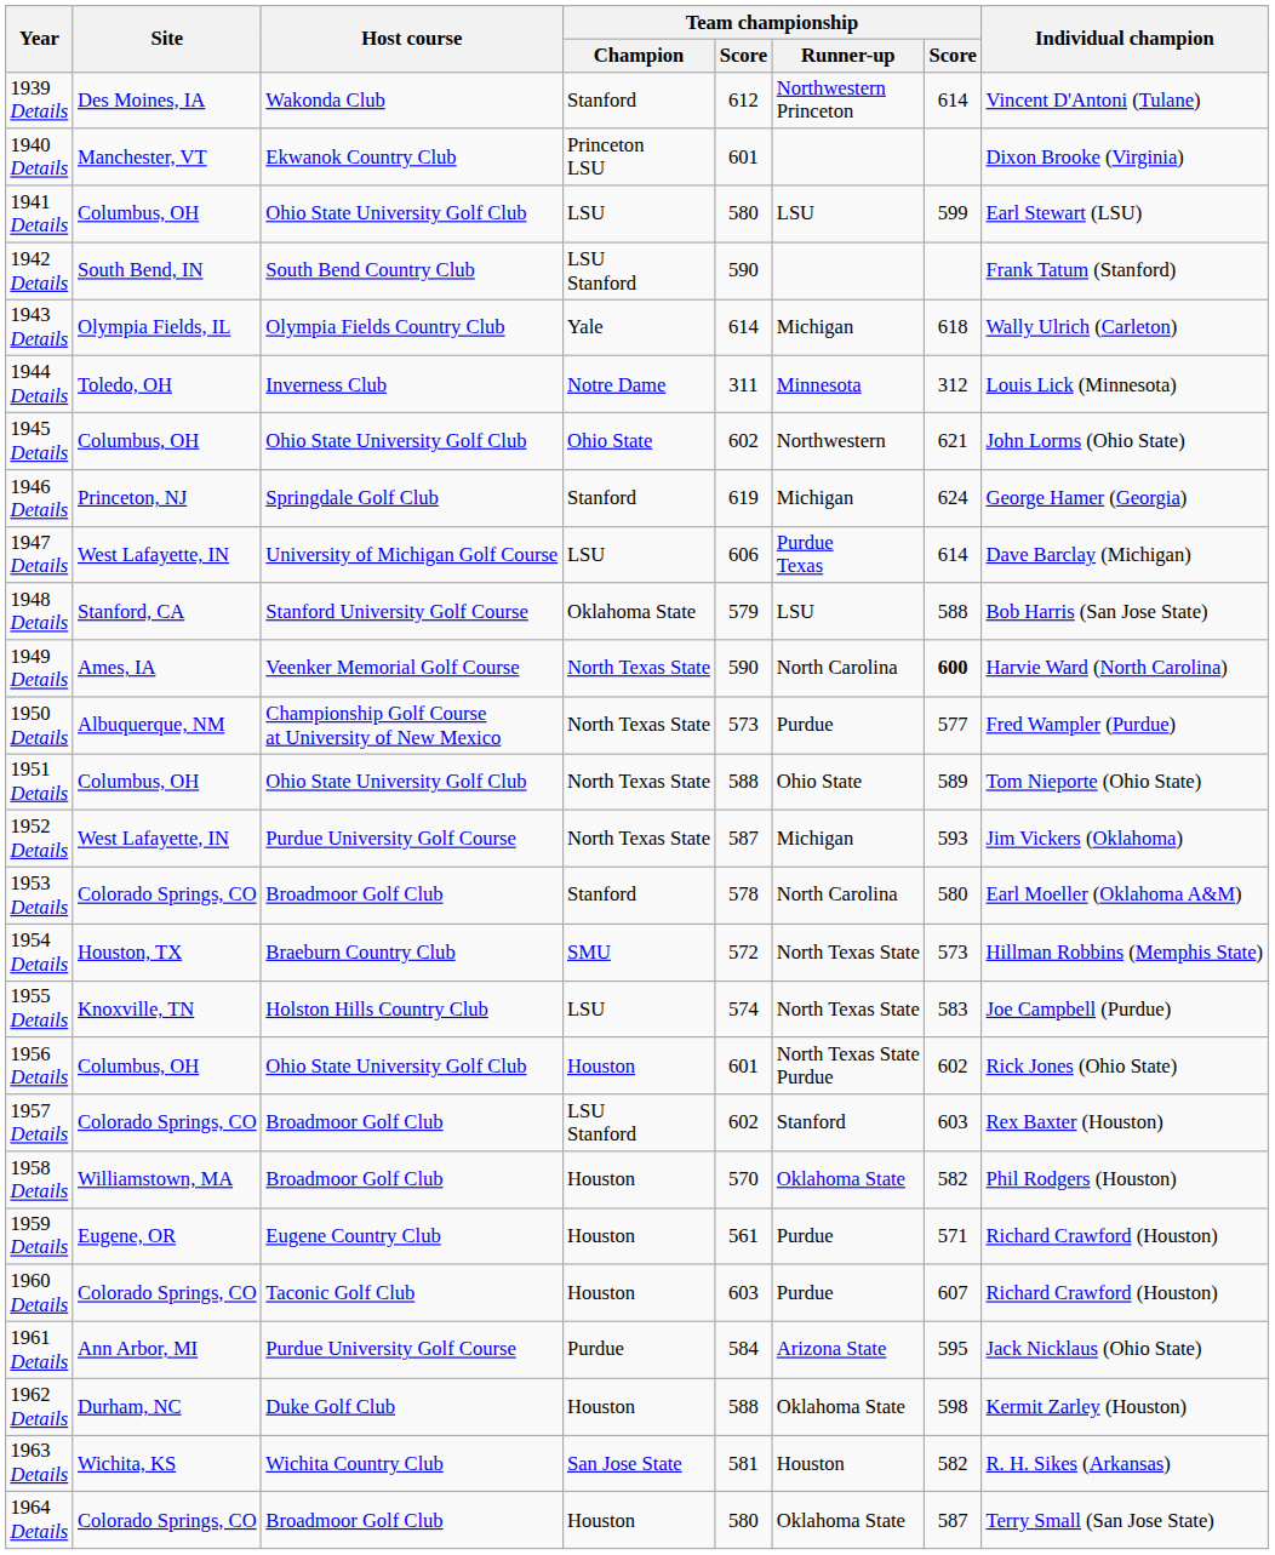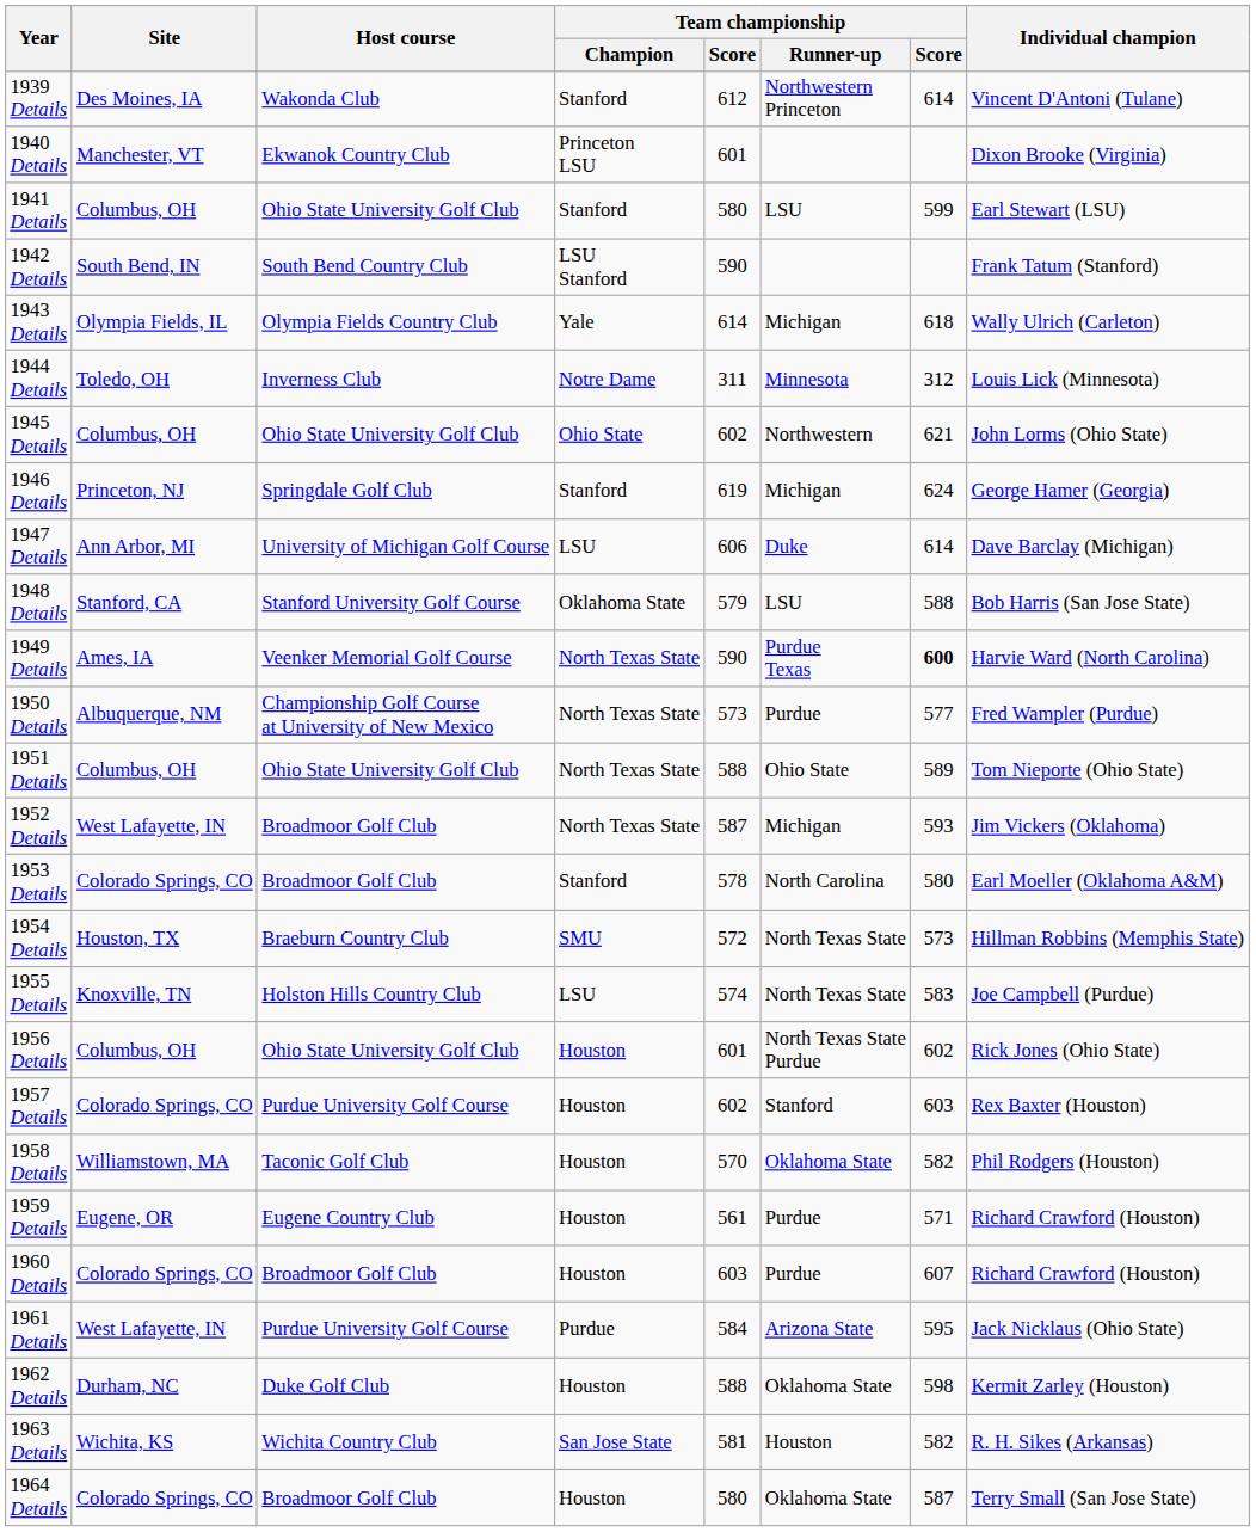 <table class="wikitable" style="font-size:90%;">
 <tr>
 <th rowspan="2">Year</th>
 <th rowspan="2">Site</th>
 <th rowspan="2">Host course</th>
 <th colspan=4>Team championship</th>
 <th rowspan="2">Individual champion</th>
 </tr>
 <tr>
 <th>Champion</th>
 <th>Score</th>
 <th>Runner-up</th>
 <th>Score</th>
 </tr>
 <tr>
 <td>1939<br> <em><a href='#'>Details</a></em></td>
 <td><a href='#'>Des Moines, IA</a></td>
 <td><a href='#'>Wakonda Club</a></td>
 <td>Stanford</td>
 <td align=center>612</td>
 <td><a href='#'>Northwestern</a><br>Princeton</td>
 <td align=center>614</td>
 <td><a href='#'>Vincent D'Antoni</a> (<a href='#'>Tulane</a>)</td>
 </tr>
 <tr>
 <td>1940<br> <em><a href='#'>Details</a></em></td>
 <td><a href='#'>Manchester, VT</a></td>
 <td><a href='#'>Ekwanok Country Club</a></td>
 <td>Princeton<br>LSU</td>
 <td align=center>601</td>
 <td></td>
 <td align=center></td>
 <td><a href='#'>Dixon Brooke</a> (<a href='#'>Virginia</a>)</td>
 </tr>
 <tr>
 <td>1941<br> <em><a href='#'>Details</a></em></td>
 <td><a href='#'>Columbus, OH</a></td>
 <td><a href='#'>Ohio State University Golf Club</a></td>
-<td>LSU</td>
+<td>Stanford</td>
 <td align=center>580</td>
 <td>LSU</td>
 <td align=center>599</td>
 <td><a href='#'>Earl Stewart</a> (LSU)</td>
 </tr>
 <tr>
 <td>1942<br> <em><a href='#'>Details</a></em></td>
 <td><a href='#'>South Bend, IN</a></td>
 <td><a href='#'>South Bend Country Club</a></td>
 <td>LSU<br>Stanford</td>
 <td align=center>590</td>
 <td></td>
 <td align=center></td>
 <td><a href='#'>Frank Tatum</a> (Stanford)</td>
 </tr>
 <tr>
 <td>1943<br> <em><a href='#'>Details</a></em></td>
 <td><a href='#'>Olympia Fields, IL</a></td>
 <td><a href='#'>Olympia Fields Country Club</a></td>
 <td>Yale</td>
 <td align=center>614</td>
 <td>Michigan</td>
 <td align=center>618</td>
 <td><a href='#'>Wally Ulrich</a> (<a href='#'>Carleton</a>)</td>
 </tr>
 <tr>
 <td>1944<br> <em><a href='#'>Details</a></em></td>
 <td><a href='#'>Toledo, OH</a></td>
 <td><a href='#'>Inverness Club</a></td>
 <td><a href='#'>Notre Dame</a></td>
 <td align=center>311</td>
 <td><a href='#'>Minnesota</a></td>
 <td align=center>312</td>
 <td><a href='#'>Louis Lick</a> (Minnesota)</td>
 </tr>
 <tr>
 <td>1945<br> <em><a href='#'>Details</a></em></td>
 <td><a href='#'>Columbus, OH</a></td>
 <td><a href='#'>Ohio State University Golf Club</a></td>
 <td><a href='#'>Ohio State</a></td>
 <td align=center>602</td>
 <td>Northwestern</td>
 <td align=center>621</td>
 <td><a href='#'>John Lorms</a> (Ohio State)</td>
 </tr>
 <tr>
 <td>1946<br> <em><a href='#'>Details</a></em></td>
 <td><a href='#'>Princeton, NJ</a></td>
 <td><a href='#'>Springdale Golf Club</a></td>
 <td>Stanford</td>
 <td align=center>619</td>
 <td>Michigan</td>
 <td align=center>624</td>
 <td><a href='#'>George Hamer</a> (<a href='#'>Georgia</a>)</td>
 </tr>
 <tr>
 <td>1947<br> <em><a href='#'>Details</a></em></td>
-<td><a href='#'>West Lafayette, IN</a></td>
+<td><a href='#'>Ann Arbor, MI</a></td>
 <td><a href='#'>University of Michigan Golf Course</a></td>
 <td>LSU</td>
 <td align=center>606</td>
-<td><a href='#'>Purdue</a><br><a href='#'>Texas</a></td>
+<td><a href='#'>Duke</a></td>
 <td align=center>614</td>
 <td><a href='#'>Dave Barclay</a> (Michigan)</td>
 </tr>
 <tr>
 <td>1948<br> <em><a href='#'>Details</a></em></td>
 <td><a href='#'>Stanford, CA</a></td>
 <td><a href='#'>Stanford University Golf Course</a></td>
 <td>Oklahoma State</td>
 <td align=center>579</td>
 <td>LSU</td>
 <td align=center>588</td>
 <td><a href='#'>Bob Harris</a> (San Jose State)</td>
 </tr>
 <tr>
 <td>1949<br> <em><a href='#'>Details</a></em></td>
 <td><a href='#'>Ames, IA</a></td>
 <td><a href='#'>Veenker Memorial Golf Course</a></td>
 <td><a href='#'>North Texas State</a></td>
 <td align=center>590</td>
-<td>North Carolina</td>
+<td><a href='#'>Purdue</a><br><a href='#'>Texas</a></td>
 <td align=center><strong>600</strong></td>
 <td><a href='#'>Harvie Ward</a> (<a href='#'>North Carolina</a>)</td>
 </tr>
 <tr>
 <td>1950<br> <em><a href='#'>Details</a></em></td>
 <td><a href='#'>Albuquerque, NM</a></td>
 <td><a href='#'>Championship Golf Course<br>at University of New Mexico</a></td>
 <td>North Texas State</td>
 <td align=center>573</td>
 <td>Purdue</td>
 <td align=center>577</td>
 <td><a href='#'>Fred Wampler</a> (<a href='#'>Purdue</a>)</td>
 </tr>
 <tr>
 <td>1951<br> <em><a href='#'>Details</a></em></td>
 <td><a href='#'>Columbus, OH</a></td>
 <td><a href='#'>Ohio State University Golf Club</a></td>
 <td>North Texas State</td>
 <td align=center>588</td>
 <td>Ohio State</td>
 <td align=center>589</td>
 <td><a href='#'>Tom Nieporte</a> (Ohio State)</td>
 </tr>
 <tr>
 <td>1952<br> <em><a href='#'>Details</a></em></td>
 <td><a href='#'>West Lafayette, IN</a></td>
-<td><a href='#'>Purdue University Golf Course</a></td>
+<td><a href='#'>Broadmoor Golf Club</a></td>
 <td>North Texas State</td>
 <td align=center>587</td>
 <td>Michigan</td>
 <td align=center>593</td>
 <td><a href='#'>Jim Vickers</a> (<a href='#'>Oklahoma</a>)</td>
 </tr>
 <tr>
 <td>1953<br> <em><a href='#'>Details</a></em></td>
 <td><a href='#'>Colorado Springs, CO</a></td>
 <td><a href='#'>Broadmoor Golf Club</a></td>
 <td>Stanford</td>
 <td align=center>578</td>
 <td>North Carolina</td>
 <td align=center>580</td>
 <td><a href='#'>Earl Moeller</a> (<a href='#'>Oklahoma A&M</a>)</td>
 </tr>
 <tr>
 <td>1954<br> <em><a href='#'>Details</a></em></td>
 <td><a href='#'>Houston, TX</a></td>
 <td><a href='#'>Braeburn Country Club</a></td>
 <td><a href='#'>SMU</a></td>
 <td align=center>572</td>
 <td>North Texas State</td>
 <td align=center>573</td>
 <td><a href='#'>Hillman Robbins</a> (<a href='#'>Memphis State</a>)</td>
 </tr>
 <tr>
 <td>1955<br> <em><a href='#'>Details</a></em></td>
 <td><a href='#'>Knoxville, TN</a></td>
 <td><a href='#'>Holston Hills Country Club</a></td>
 <td>LSU</td>
 <td align=center>574</td>
 <td>North Texas State</td>
 <td align=center>583</td>
 <td><a href='#'>Joe Campbell</a> (Purdue)</td>
 </tr>
 <tr>
 <td>1956<br> <em><a href='#'>Details</a></em></td>
 <td><a href='#'>Columbus, OH</a></td>
 <td><a href='#'>Ohio State University Golf Club</a></td>
 <td><a href='#'>Houston</a></td>
 <td align=center>601</td>
 <td>North Texas State<br>Purdue</td>
 <td align=center>602</td>
 <td><a href='#'>Rick Jones</a> (Ohio State)</td>
 </tr>
 <tr>
 <td>1957<br> <em><a href='#'>Details</a></em></td>
 <td><a href='#'>Colorado Springs, CO</a></td>
-<td><a href='#'>Broadmoor Golf Club</a></td>
-<td>LSU<br>Stanford</td>
+<td><a href='#'>Purdue University Golf Course</a></td>
+<td>Houston</td>
 <td align=center>602</td>
 <td>Stanford</td>
 <td align=center>603</td>
 <td><a href='#'>Rex Baxter</a> (Houston)</td>
 </tr>
 <tr>
 <td>1958<br> <em><a href='#'>Details</a></em></td>
 <td><a href='#'>Williamstown, MA</a></td>
-<td><a href='#'>Broadmoor Golf Club</a></td>
+<td><a href='#'>Taconic Golf Club</a></td>
 <td>Houston</td>
 <td align=center>570</td>
 <td><a href='#'>Oklahoma State</a></td>
 <td align=center>582</td>
 <td><a href='#'>Phil Rodgers</a> (Houston)</td>
 </tr>
 <tr>
 <td>1959<br> <em><a href='#'>Details</a></em></td>
 <td><a href='#'>Eugene, OR</a></td>
 <td><a href='#'>Eugene Country Club</a></td>
 <td>Houston</td>
 <td align=center>561</td>
 <td>Purdue</td>
 <td align=center>571</td>
 <td><a href='#'>Richard Crawford</a> (Houston)</td>
 </tr>
 <tr>
 <td>1960<br> <em><a href='#'>Details</a></em></td>
 <td><a href='#'>Colorado Springs, CO</a></td>
-<td><a href='#'>Taconic Golf Club</a></td>
+<td><a href='#'>Broadmoor Golf Club</a></td>
 <td>Houston</td>
 <td align=center>603</td>
 <td>Purdue</td>
 <td align=center>607</td>
 <td><a href='#'>Richard Crawford</a> (Houston)</td>
 </tr>
 <tr>
 <td>1961<br> <em><a href='#'>Details</a></em></td>
-<td><a href='#'>Ann Arbor, MI</a></td>
+<td><a href='#'>West Lafayette, IN</a></td>
 <td><a href='#'>Purdue University Golf Course</a></td>
 <td>Purdue</td>
 <td align=center>584</td>
 <td><a href='#'>Arizona State</a></td>
 <td align=center>595</td>
 <td><a href='#'>Jack Nicklaus</a> (Ohio State)</td>
 </tr>
 <tr>
 <td>1962<br> <em><a href='#'>Details</a></em></td>
 <td><a href='#'>Durham, NC</a></td>
 <td><a href='#'>Duke Golf Club</a></td>
 <td>Houston</td>
 <td align=center>588</td>
 <td>Oklahoma State</td>
 <td align=center>598</td>
 <td><a href='#'>Kermit Zarley</a> (Houston)</td>
 </tr>
 <tr>
 <td>1963<br> <em><a href='#'>Details</a></em></td>
 <td><a href='#'>Wichita, KS</a></td>
 <td><a href='#'>Wichita Country Club</a></td>
 <td><a href='#'>San Jose State</a></td>
 <td align=center>581</td>
 <td>Houston</td>
 <td align=center>582</td>
 <td><a href='#'>R. H. Sikes</a> (<a href='#'>Arkansas</a>)</td>
 </tr>
 <tr>
 <td>1964<br> <em><a href='#'>Details</a></em></td>
 <td><a href='#'>Colorado Springs, CO</a></td>
 <td><a href='#'>Broadmoor Golf Club</a></td>
 <td>Houston</td>
 <td align=center>580</td>
 <td>Oklahoma State</td>
 <td align=center>587</td>
 <td><a href='#'>Terry Small</a> (San Jose State)</td>
 </tr>
 </table>
